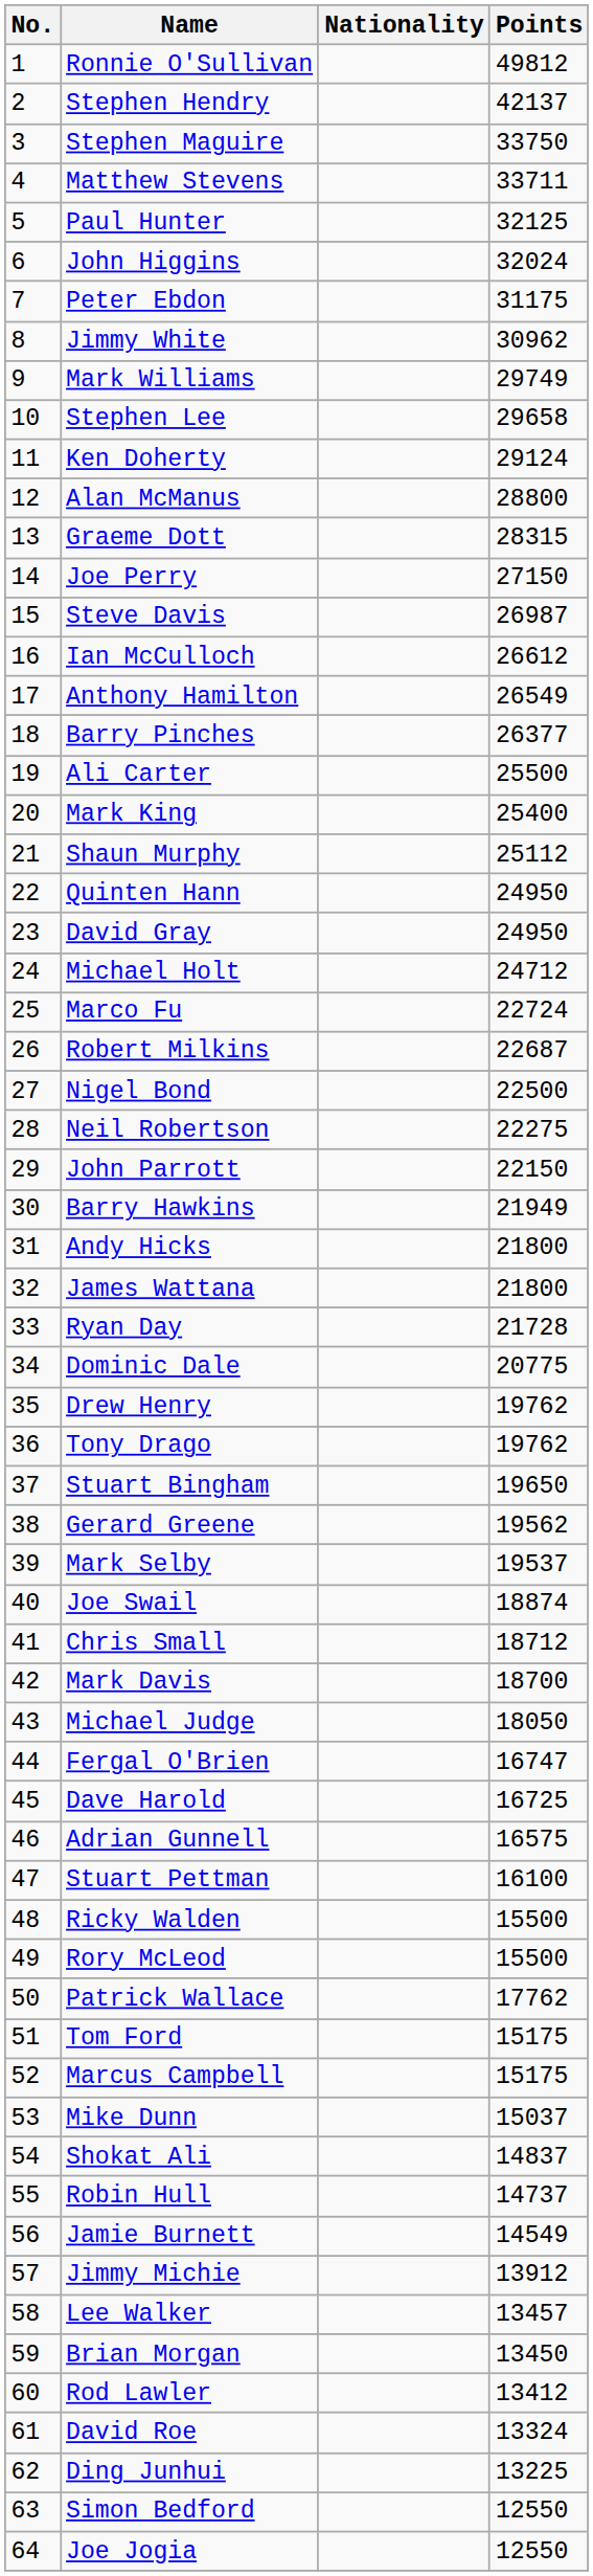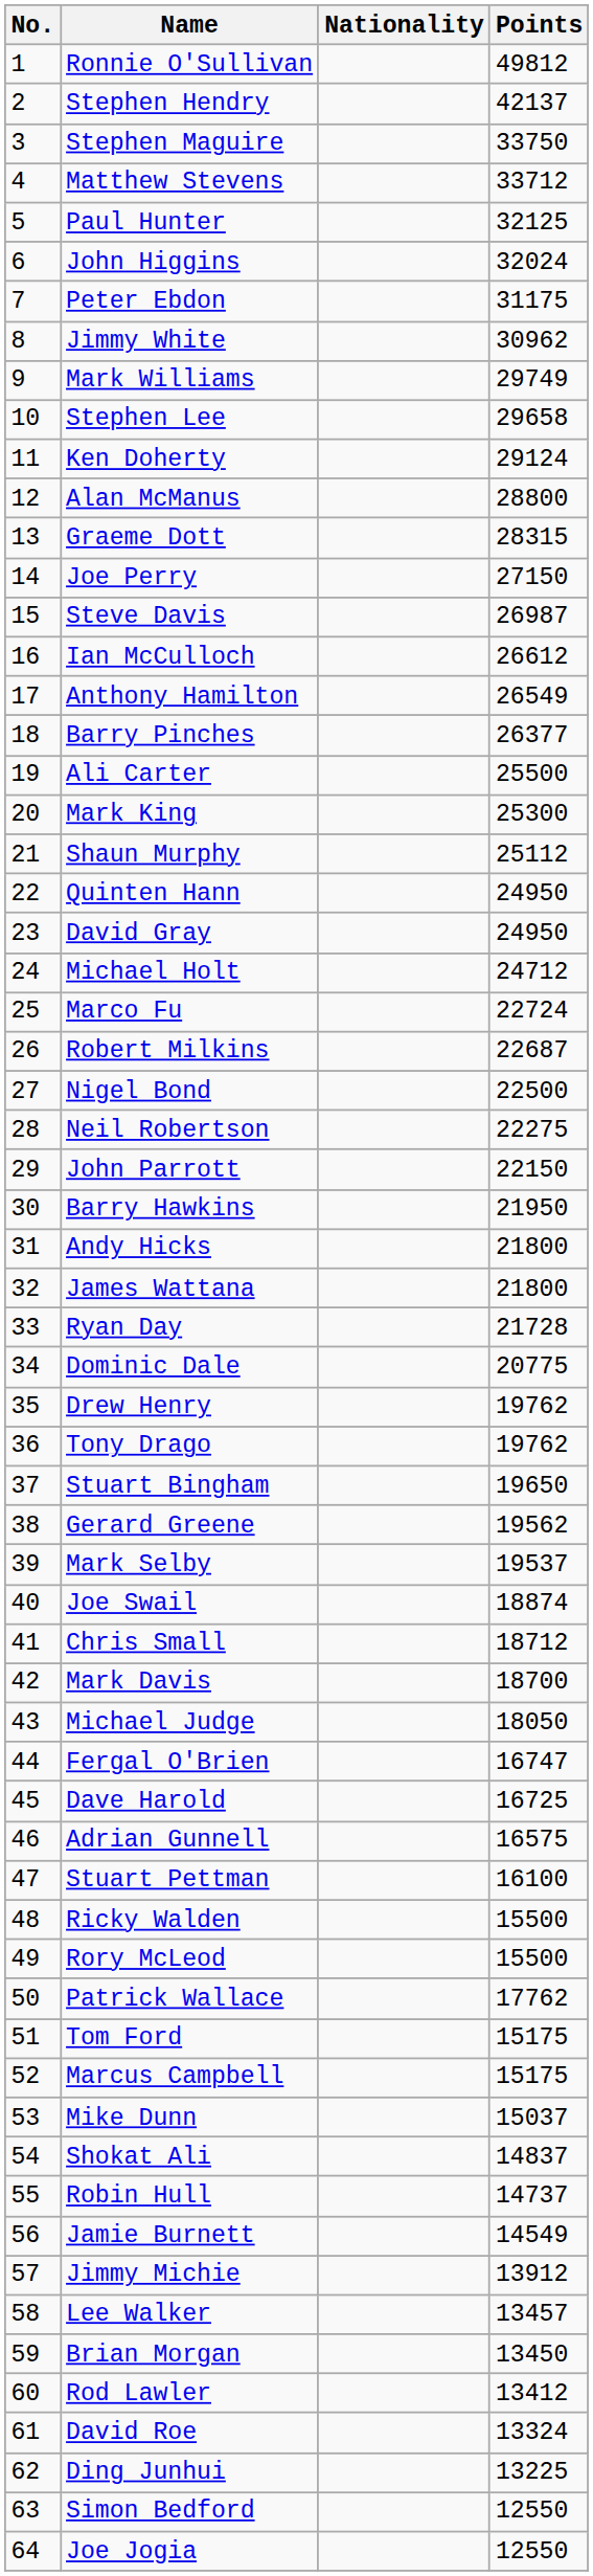 <table class="wikitable">
 <tr>
 <th>No.</th>
 <th align="left">Name</th>
 <th align="left">Nationality</th>
 <th align="left">Points</th>
 </tr>
 <tr>
 <td>1</td>
 <td><a href='#'>Ronnie O'Sullivan</a></td>
 <td></td>
 <td>49812</td>
 </tr>
 <tr>
 <td>2</td>
 <td><a href='#'>Stephen Hendry</a></td>
 <td></td>
 <td>42137</td>
 </tr>
 <tr>
 <td>3</td>
 <td><a href='#'>Stephen Maguire</a></td>
 <td></td>
 <td>33750</td>
 </tr>
 <tr>
 <td>4</td>
 <td><a href='#'>Matthew Stevens</a></td>
 <td></td>
-<td>33711</td>
+<td>33712</td>
 </tr>
 <tr>
 <td>5</td>
 <td><a href='#'>Paul Hunter</a></td>
 <td></td>
 <td>32125</td>
 </tr>
 <tr>
 <td>6</td>
 <td><a href='#'>John Higgins</a></td>
 <td></td>
 <td>32024</td>
 </tr>
 <tr>
 <td>7</td>
 <td><a href='#'>Peter Ebdon</a></td>
 <td></td>
 <td>31175</td>
 </tr>
 <tr>
 <td>8</td>
 <td><a href='#'>Jimmy White</a></td>
 <td></td>
 <td>30962</td>
 </tr>
 <tr>
 <td>9</td>
 <td><a href='#'>Mark Williams</a></td>
 <td></td>
 <td>29749</td>
 </tr>
 <tr>
 <td>10</td>
 <td><a href='#'>Stephen Lee</a></td>
 <td></td>
 <td>29658</td>
 </tr>
 <tr>
 <td>11</td>
 <td><a href='#'>Ken Doherty</a></td>
 <td></td>
 <td>29124</td>
 </tr>
 <tr>
 <td>12</td>
 <td><a href='#'>Alan McManus</a></td>
 <td></td>
 <td>28800</td>
 </tr>
 <tr>
 <td>13</td>
 <td><a href='#'>Graeme Dott</a></td>
 <td></td>
 <td>28315</td>
 </tr>
 <tr>
 <td>14</td>
 <td><a href='#'>Joe Perry</a></td>
 <td></td>
 <td>27150</td>
 </tr>
 <tr>
 <td>15</td>
 <td><a href='#'>Steve Davis</a></td>
 <td></td>
 <td>26987</td>
 </tr>
 <tr>
 <td>16</td>
 <td><a href='#'>Ian McCulloch</a></td>
 <td></td>
 <td>26612</td>
 </tr>
 <tr>
 <td>17</td>
 <td><a href='#'>Anthony Hamilton</a></td>
 <td></td>
 <td>26549</td>
 </tr>
 <tr>
 <td>18</td>
 <td><a href='#'>Barry Pinches</a></td>
 <td></td>
 <td>26377</td>
 </tr>
 <tr>
 <td>19</td>
 <td><a href='#'>Ali Carter</a></td>
 <td></td>
 <td>25500</td>
 </tr>
 <tr>
 <td>20</td>
 <td><a href='#'>Mark King</a></td>
 <td></td>
-<td>25400</td>
+<td>25300</td>
 </tr>
 <tr>
 <td>21</td>
 <td><a href='#'>Shaun Murphy</a></td>
 <td></td>
 <td>25112</td>
 </tr>
 <tr>
 <td>22</td>
 <td><a href='#'>Quinten Hann</a></td>
 <td></td>
 <td>24950</td>
 </tr>
 <tr>
 <td>23</td>
 <td><a href='#'>David Gray</a></td>
 <td></td>
 <td>24950</td>
 </tr>
 <tr>
 <td>24</td>
 <td><a href='#'>Michael Holt</a></td>
 <td></td>
 <td>24712</td>
 </tr>
 <tr>
 <td>25</td>
 <td><a href='#'>Marco Fu</a></td>
 <td></td>
 <td>22724</td>
 </tr>
 <tr>
 <td>26</td>
 <td><a href='#'>Robert Milkins</a></td>
 <td></td>
 <td>22687</td>
 </tr>
 <tr>
 <td>27</td>
 <td><a href='#'>Nigel Bond</a></td>
 <td></td>
 <td>22500</td>
 </tr>
 <tr>
 <td>28</td>
 <td><a href='#'>Neil Robertson</a></td>
 <td></td>
 <td>22275</td>
 </tr>
 <tr>
 <td>29</td>
 <td><a href='#'>John Parrott</a></td>
 <td></td>
 <td>22150</td>
 </tr>
 <tr>
 <td>30</td>
 <td><a href='#'>Barry Hawkins</a></td>
 <td></td>
-<td>21949</td>
+<td>21950</td>
 </tr>
 <tr>
 <td>31</td>
 <td><a href='#'>Andy Hicks</a></td>
 <td></td>
 <td>21800</td>
 </tr>
 <tr>
 <td>32</td>
 <td><a href='#'>James Wattana</a></td>
 <td></td>
 <td>21800</td>
 </tr>
 <tr>
 <td>33</td>
 <td><a href='#'>Ryan Day</a></td>
 <td></td>
 <td>21728</td>
 </tr>
 <tr>
 <td>34</td>
 <td><a href='#'>Dominic Dale</a></td>
 <td></td>
 <td>20775</td>
 </tr>
 <tr>
 <td>35</td>
 <td><a href='#'>Drew Henry</a></td>
 <td></td>
 <td>19762</td>
 </tr>
 <tr>
 <td>36</td>
 <td><a href='#'>Tony Drago</a></td>
 <td></td>
 <td>19762</td>
 </tr>
 <tr>
 <td>37</td>
 <td><a href='#'>Stuart Bingham</a></td>
 <td></td>
 <td>19650</td>
 </tr>
 <tr>
 <td>38</td>
 <td><a href='#'>Gerard Greene</a></td>
 <td></td>
 <td>19562</td>
 </tr>
 <tr>
 <td>39</td>
 <td><a href='#'>Mark Selby</a></td>
 <td></td>
 <td>19537</td>
 </tr>
 <tr>
 <td>40</td>
 <td><a href='#'>Joe Swail</a></td>
 <td></td>
 <td>18874</td>
 </tr>
 <tr>
 <td>41</td>
 <td><a href='#'>Chris Small</a></td>
 <td></td>
 <td>18712</td>
 </tr>
 <tr>
 <td>42</td>
 <td><a href='#'>Mark Davis</a></td>
 <td></td>
 <td>18700</td>
 </tr>
 <tr>
 <td>43</td>
 <td><a href='#'>Michael Judge</a></td>
 <td></td>
 <td>18050</td>
 </tr>
 <tr>
 <td>44</td>
 <td><a href='#'>Fergal O'Brien</a></td>
 <td></td>
 <td>16747</td>
 </tr>
 <tr>
 <td>45</td>
 <td><a href='#'>Dave Harold</a></td>
 <td></td>
 <td>16725</td>
 </tr>
 <tr>
 <td>46</td>
 <td><a href='#'>Adrian Gunnell</a></td>
 <td></td>
 <td>16575</td>
 </tr>
 <tr>
 <td>47</td>
 <td><a href='#'>Stuart Pettman</a></td>
 <td></td>
 <td>16100</td>
 </tr>
 <tr>
 <td>48</td>
 <td><a href='#'>Ricky Walden</a></td>
 <td></td>
 <td>15500</td>
 </tr>
 <tr>
 <td>49</td>
 <td><a href='#'>Rory McLeod</a></td>
 <td></td>
 <td>15500</td>
 </tr>
 <tr>
 <td>50</td>
 <td><a href='#'>Patrick Wallace</a></td>
 <td></td>
 <td>17762</td>
 </tr>
 <tr>
 <td>51</td>
 <td><a href='#'>Tom Ford</a></td>
 <td></td>
 <td>15175</td>
 </tr>
 <tr>
 <td>52</td>
 <td><a href='#'>Marcus Campbell</a></td>
 <td></td>
 <td>15175</td>
 </tr>
 <tr>
 <td>53</td>
 <td><a href='#'>Mike Dunn</a></td>
 <td></td>
 <td>15037</td>
 </tr>
 <tr>
 <td>54</td>
 <td><a href='#'>Shokat Ali</a></td>
 <td></td>
 <td>14837</td>
 </tr>
 <tr>
 <td>55</td>
 <td><a href='#'>Robin Hull</a></td>
 <td></td>
 <td>14737</td>
 </tr>
 <tr>
 <td>56</td>
 <td><a href='#'>Jamie Burnett</a></td>
 <td></td>
 <td>14549</td>
 </tr>
 <tr>
 <td>57</td>
 <td><a href='#'>Jimmy Michie</a></td>
 <td></td>
 <td>13912</td>
 </tr>
 <tr>
 <td>58</td>
 <td><a href='#'>Lee Walker</a></td>
 <td></td>
 <td>13457</td>
 </tr>
 <tr>
 <td>59</td>
 <td><a href='#'>Brian Morgan</a></td>
 <td></td>
 <td>13450</td>
 </tr>
 <tr>
 <td>60</td>
 <td><a href='#'>Rod Lawler</a></td>
 <td></td>
 <td>13412</td>
 </tr>
 <tr>
 <td>61</td>
 <td><a href='#'>David Roe</a></td>
 <td></td>
 <td>13324</td>
 </tr>
 <tr>
 <td>62</td>
 <td><a href='#'>Ding Junhui</a></td>
 <td></td>
 <td>13225</td>
 </tr>
 <tr>
 <td>63</td>
 <td><a href='#'>Simon Bedford</a></td>
 <td></td>
 <td>12550</td>
 </tr>
 <tr>
 <td>64</td>
 <td><a href='#'>Joe Jogia</a></td>
 <td></td>
 <td>12550</td>
 </tr>
 </table>
